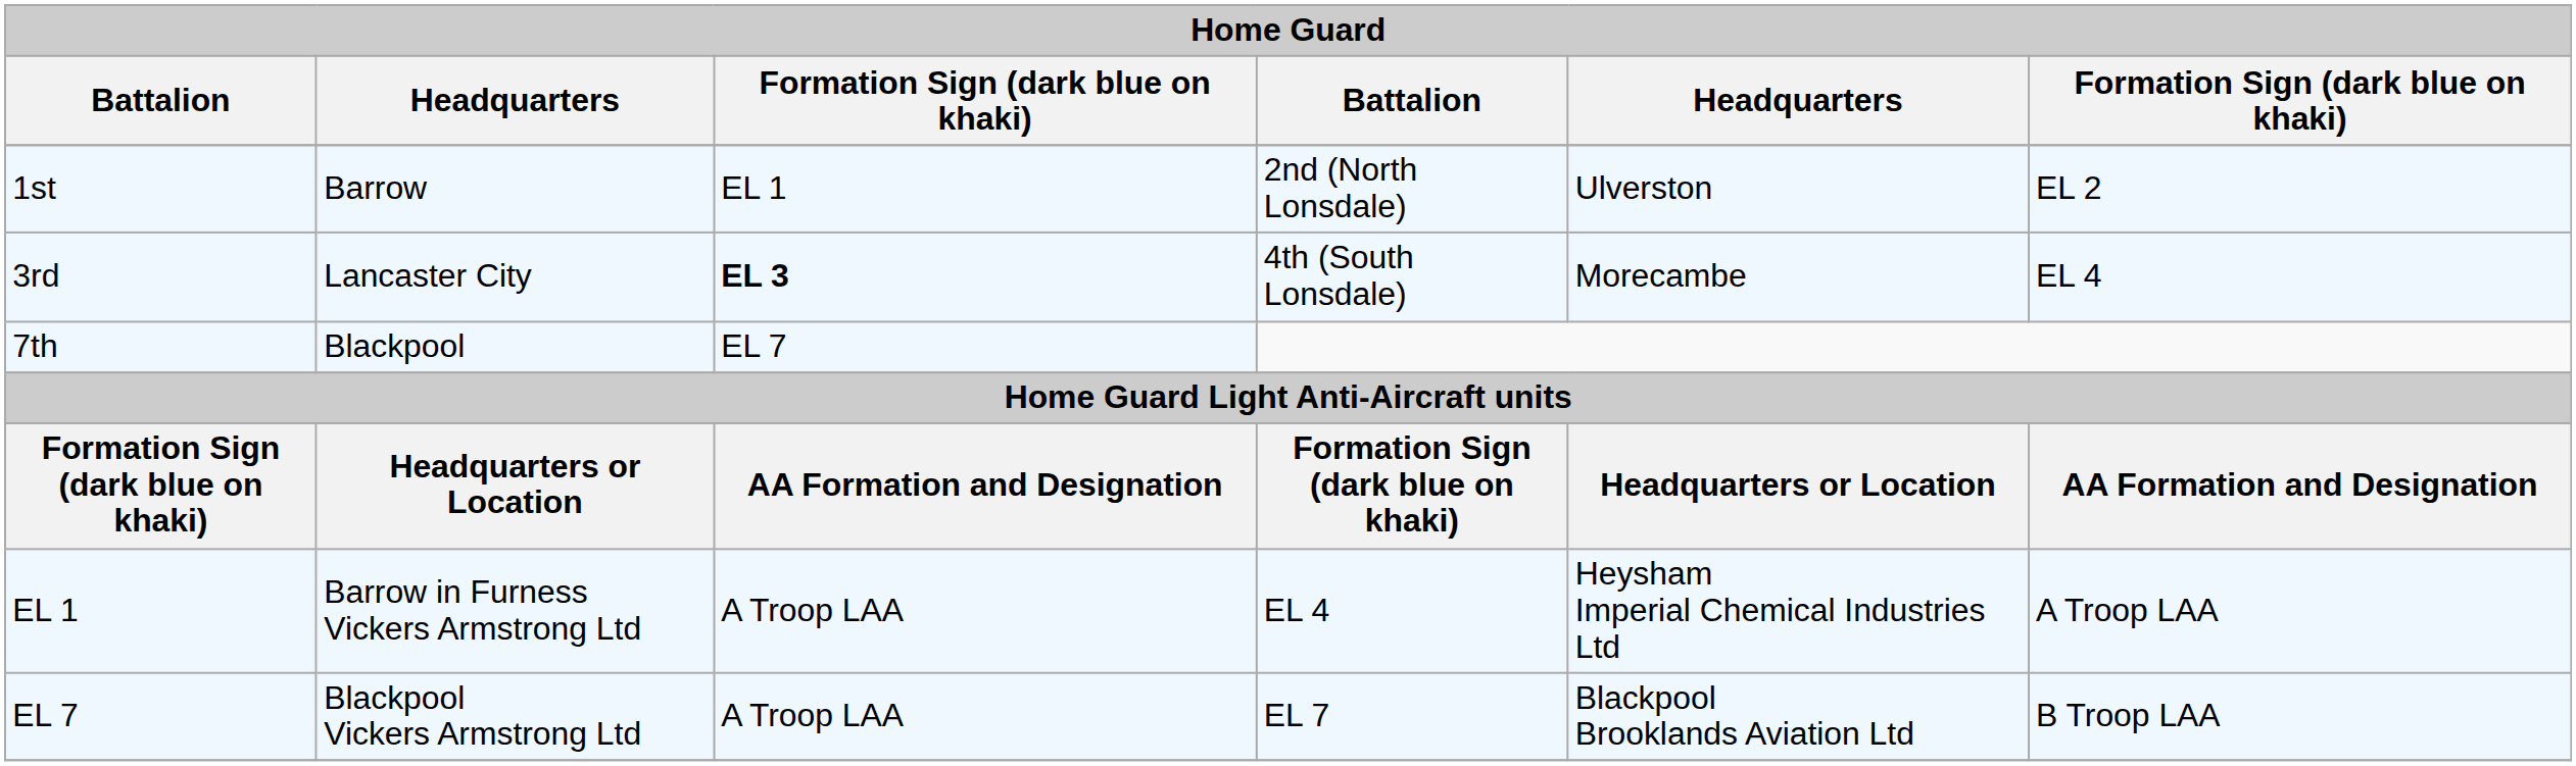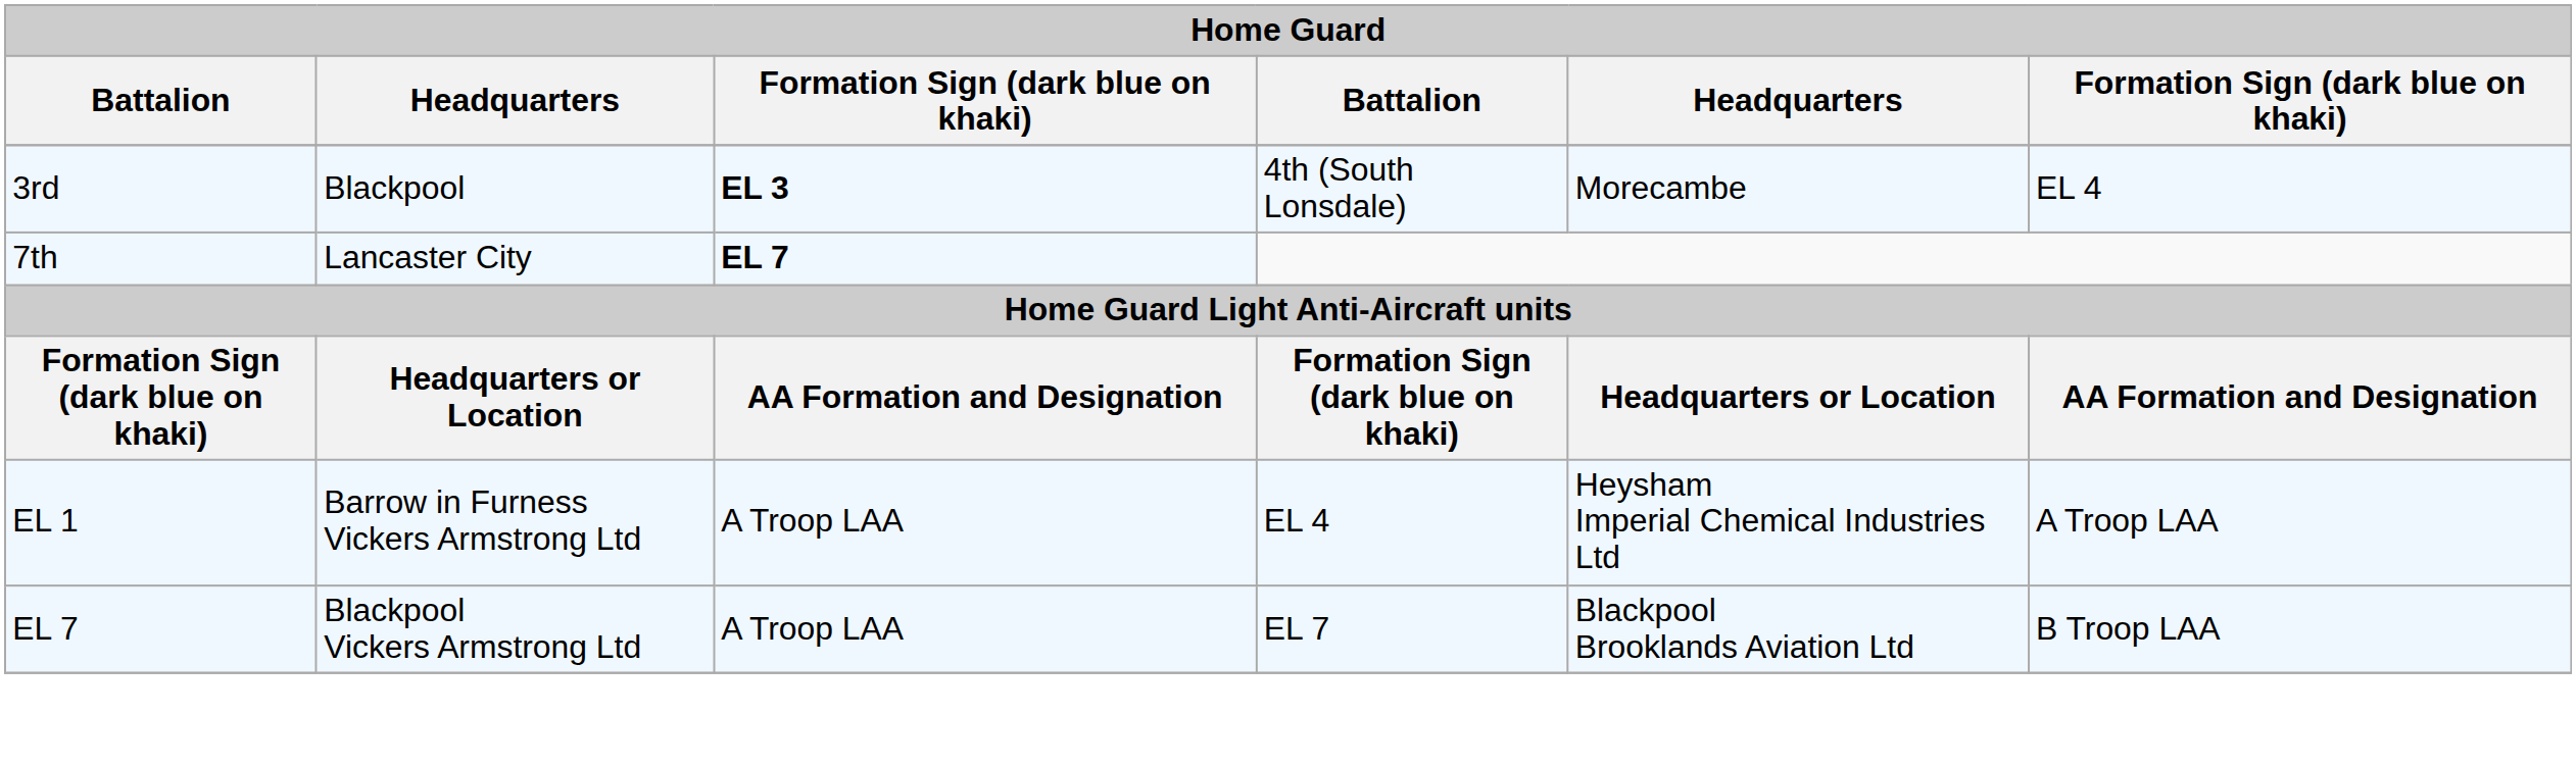 <table class="wikitable" style="width:100%;">
 <tr>
 <th colspan="6" style="background:#ccc;">Home Guard</th>
 </tr>
 <tr>
 <th>Battalion</th>
 <th>Headquarters</th>
 <th>Formation Sign (dark blue on khaki)</th>
 <th>Battalion</th>
 <th>Headquarters</th>
 <th>Formation Sign (dark blue on khaki)</th>
 </tr>
 <tr>
 </tr>
 <tr style="background:#f0f8ff;">
-<td>1st</td>
-<td>Barrow</td>
-<td>EL 1</td>
-<td>2nd (North Lonsdale)</td>
-<td>Ulverston</td>
-<td>EL 2</td>
-</tr>
-<tr style="background:#f0f8ff;">
 <td>3rd</td>
-<td>Lancaster City</td>
+<td>Blackpool</td>
 <td><strong>EL 3</strong></td>
 <td>4th (South Lonsdale)</td>
 <td>Morecambe</td>
 <td>EL 4</td>
 </tr>
 <tr style="background:#f0f8ff;">
 <td>7th</td>
-<td>Blackpool</td>
-<td>EL 7</td>
+<td>Lancaster City</td>
+<td><strong>EL 7</strong></td>
 </tr>
 <tr>
 <th colspan="6" style="background:#ccc;">Home Guard Light Anti-Aircraft units</th>
 </tr>
 <tr>
 <th>Formation Sign<br> (dark blue on khaki)</th>
 <th>Headquarters or Location</th>
 <th>AA Formation and Designation</th>
 <th>Formation Sign<br> (dark blue on khaki)</th>
 <th>Headquarters or Location</th>
 <th>AA Formation and Designation</th>
 </tr>
 <tr style="background:#f0f8ff;">
 <td>EL 1</td>
 <td>Barrow in Furness <br> Vickers Armstrong Ltd</td>
 <td>A Troop LAA</td>
 <td>EL 4</td>
 <td>Heysham <br> Imperial Chemical Industries Ltd</td>
 <td>A Troop LAA</td>
 </tr>
 <tr style="background:#f0f8ff;">
 <td>EL 7</td>
 <td>Blackpool <br> Vickers Armstrong Ltd</td>
 <td>A Troop LAA</td>
 <td>EL 7</td>
 <td>Blackpool<br> Brooklands Aviation Ltd</td>
 <td>B Troop LAA</td>
 </tr>
 <tr>
 </tr>
 </table>
